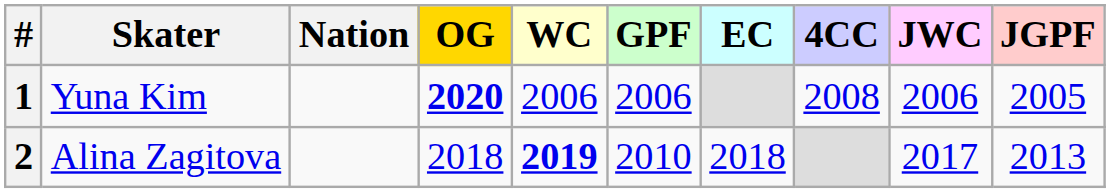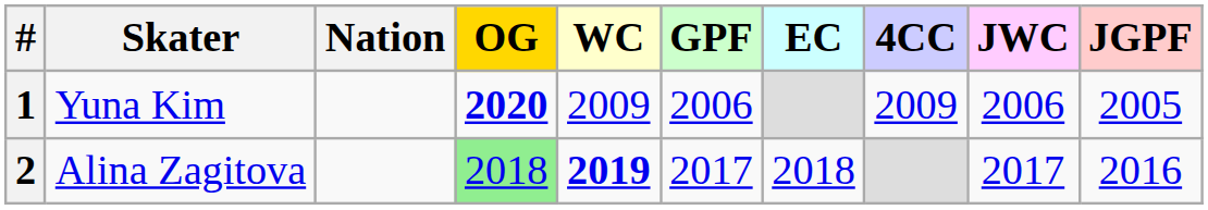 <table class="wikitable sortable" style="text-align: center;">
 <tr>
 <th>#</th>
 <th>Skater</th>
 <th>Nation</th>
 <th style="background-color: gold;">OG</th>
 <th style="background-color: #ffc;">WC</th>
 <th style="background-color: #cfc;">GPF</th>
 <th style="background-color: #cff;">EC</th>
 <th style="background-color: #ccf;">4CC</th>
 <th style="background-color: #fcf;">JWC</th>
 <th style="background-color: #fcc;">JGPF</th>
 </tr>
 <tr>
 <th>1</th>
 <td style="text-align: left;"><a href='#'>Yuna Kim</a></td>
 <td></td>
 <td><strong><a href='#'>2020</a></strong></td>
-<td><a href='#'>2006</a></td>
+<td><a href='#'>2009</a></td>
 <td><a href='#'>2006</a></td>
 <td style="background-color: #ddd;"></td>
-<td><a href='#'>2008</a></td>
+<td><a href='#'>2009</a></td>
 <td><a href='#'>2006</a></td>
 <td><a href='#'>2005</a></td>
 </tr>
 <tr>
 <th>2</th>
 <td style="text-align: left;"><a href='#'>Alina Zagitova</a></td>
 <td></td>
-<td><a href='#'>2018</a></td>
+<td style="background: lightgreen;"><a href='#'>2018</a></td>
 <td><strong><a href='#'>2019</a></strong></td>
-<td><a href='#'>2010</a></td>
+<td><a href='#'>2017</a></td>
 <td><a href='#'>2018</a></td>
 <td style="background-color: #ddd;"></td>
 <td><a href='#'>2017</a></td>
-<td><a href='#'>2013</a></td>
+<td><a href='#'>2016</a></td>
 </tr>
 </table>
